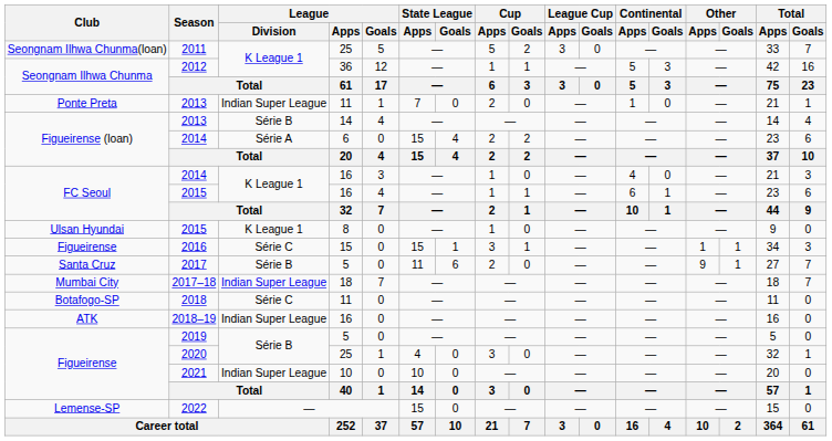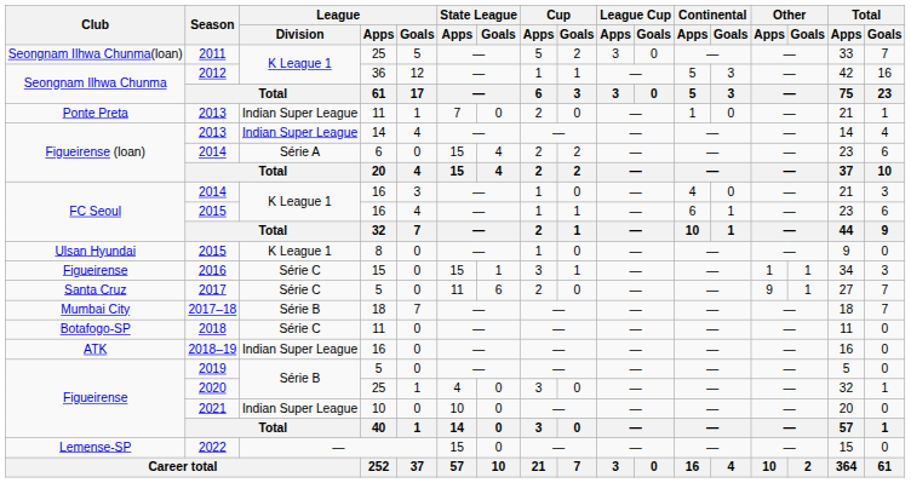 <table class="wikitable" style="text-align:center;">
 <tr>
 <th rowspan="2">Club</th>
 <th rowspan="2">Season</th>
 <th colspan="3">League</th>
 <th colspan="2">State League</th>
 <th colspan="2">Cup</th>
 <th colspan="2">League Cup</th>
 <th colspan="2">Continental</th>
 <th colspan="2">Other</th>
 <th colspan="2">Total</th>
 </tr>
 <tr>
 <th>Division</th>
 <th>Apps</th>
 <th>Goals</th>
 <th>Apps</th>
 <th>Goals</th>
 <th>Apps</th>
 <th>Goals</th>
 <th>Apps</th>
 <th>Goals</th>
 <th>Apps</th>
 <th>Goals</th>
 <th>Apps</th>
 <th>Goals</th>
 <th>Apps</th>
 <th>Goals</th>
 </tr>
 <tr>
 <td><a href='#'>Seongnam Ilhwa Chunma</a>(loan)</td>
 <td><a href='#'>2011</a></td>
 <td rowspan="2"><a href='#'>K League 1</a></td>
 <td>25</td>
 <td>5</td>
 <td colspan="2">—</td>
 <td>5</td>
 <td>2</td>
 <td>3</td>
 <td>0</td>
 <td colspan="2">—</td>
 <td colspan="2">—</td>
 <td>33</td>
 <td>7</td>
 </tr>
 <tr>
 <td rowspan="2"><a href='#'>Seongnam Ilhwa Chunma</a></td>
 <td><a href='#'>2012</a></td>
 <td>36</td>
 <td>12</td>
 <td colspan="2">—</td>
 <td>1</td>
 <td>1</td>
 <td colspan="2">—</td>
 <td>5</td>
 <td>3</td>
 <td colspan="2">—</td>
 <td>42</td>
 <td>16</td>
 </tr>
 <tr>
 <th colspan=2>Total</th>
 <th>61</th>
 <th>17</th>
 <th colspan="2">—</th>
 <th>6</th>
 <th>3</th>
 <th>3</th>
 <th>0</th>
 <th>5</th>
 <th>3</th>
 <th colspan="2">—</th>
 <th>75</th>
 <th>23</th>
 </tr>
 <tr>
 <td><a href='#'>Ponte Preta</a></td>
 <td><a href='#'>2013</a></td>
 <td>Indian Super League</td>
 <td>11</td>
 <td>1</td>
 <td>7</td>
 <td>0</td>
 <td>2</td>
 <td>0</td>
 <td colspan="2">—</td>
 <td>1</td>
 <td>0</td>
 <td colspan="2">—</td>
 <td>21</td>
 <td>1</td>
 </tr>
 <tr>
 <td rowspan="3"><a href='#'>Figueirense</a> (loan)</td>
 <td><a href='#'>2013</a></td>
-<td>Série B</td>
+<td><a href='#'>Indian Super League</a></td>
 <td>14</td>
 <td>4</td>
 <td colspan="2">—</td>
 <td colspan="2">—</td>
 <td colspan="2">—</td>
 <td colspan="2">—</td>
 <td colspan="2">—</td>
 <td>14</td>
 <td>4</td>
 </tr>
 <tr>
 <td><a href='#'>2014</a></td>
 <td>Série A</td>
 <td>6</td>
 <td>0</td>
 <td>15</td>
 <td>4</td>
 <td>2</td>
 <td>2</td>
 <td colspan="2">—</td>
 <td colspan="2">—</td>
 <td colspan="2">—</td>
 <td>23</td>
 <td>6</td>
 </tr>
 <tr>
 <th colspan=2>Total</th>
 <th>20</th>
 <th>4</th>
 <th>15</th>
 <th>4</th>
 <th>2</th>
 <th>2</th>
 <th colspan="2">—</th>
 <th colspan="2">—</th>
 <th colspan="2">—</th>
 <th>37</th>
 <th>10</th>
 </tr>
 <tr>
 <td rowspan="3"><a href='#'>FC Seoul</a></td>
 <td><a href='#'>2014</a></td>
 <td rowspan="2">K League 1</td>
 <td>16</td>
 <td>3</td>
 <td colspan="2">—</td>
 <td>1</td>
 <td>0</td>
 <td colspan="2">—</td>
 <td>4</td>
 <td>0</td>
 <td colspan="2">—</td>
 <td>21</td>
 <td>3</td>
 </tr>
 <tr>
 <td><a href='#'>2015</a></td>
 <td>16</td>
 <td>4</td>
 <td colspan="2">—</td>
 <td>1</td>
 <td>1</td>
 <td colspan="2">—</td>
 <td>6</td>
 <td>1</td>
 <td colspan="2">—</td>
 <td>23</td>
 <td>6</td>
 </tr>
 <tr>
 <th colspan=2>Total</th>
 <th>32</th>
 <th>7</th>
 <th colspan="2">—</th>
 <th>2</th>
 <th>1</th>
 <th colspan="2">—</th>
 <th>10</th>
 <th>1</th>
 <th colspan="2">—</th>
 <th>44</th>
 <th>9</th>
 </tr>
 <tr>
 <td><a href='#'>Ulsan Hyundai</a></td>
 <td><a href='#'>2015</a></td>
 <td>K League 1</td>
 <td>8</td>
 <td>0</td>
 <td colspan="2">—</td>
 <td>1</td>
 <td>0</td>
 <td colspan="2">—</td>
 <td colspan="2">—</td>
 <td colspan="2">—</td>
 <td>9</td>
 <td>0</td>
 </tr>
 <tr>
 <td><a href='#'>Figueirense</a></td>
 <td><a href='#'>2016</a></td>
 <td>Série C</td>
 <td>15</td>
 <td>0</td>
 <td>15</td>
 <td>1</td>
 <td>3</td>
 <td>1</td>
 <td colspan="2">—</td>
 <td colspan="2">—</td>
 <td>1</td>
 <td>1</td>
 <td>34</td>
 <td>3</td>
 </tr>
 <tr>
 <td><a href='#'>Santa Cruz</a></td>
 <td><a href='#'>2017</a></td>
-<td>Série B</td>
+<td>Série C</td>
 <td>5</td>
 <td>0</td>
 <td>11</td>
 <td>6</td>
 <td>2</td>
 <td>0</td>
 <td colspan="2">—</td>
 <td colspan="2">—</td>
 <td>9</td>
 <td>1</td>
 <td>27</td>
 <td>7</td>
 </tr>
 <tr>
 <td><a href='#'>Mumbai City</a></td>
 <td><a href='#'>2017–18</a></td>
-<td><a href='#'>Indian Super League</a></td>
+<td>Série B</td>
 <td>18</td>
 <td>7</td>
 <td colspan="2">—</td>
 <td colspan="2">—</td>
 <td colspan="2">—</td>
 <td colspan="2">—</td>
 <td colspan="2">—</td>
 <td>18</td>
 <td>7</td>
 </tr>
 <tr>
 <td><a href='#'>Botafogo-SP</a></td>
 <td><a href='#'>2018</a></td>
 <td>Série C</td>
 <td>11</td>
 <td>0</td>
 <td colspan="2">—</td>
 <td colspan="2">—</td>
 <td colspan="2">—</td>
 <td colspan="2">—</td>
 <td colspan="2">—</td>
 <td>11</td>
 <td>0</td>
 </tr>
 <tr>
 <td><a href='#'>ATK</a></td>
 <td><a href='#'>2018–19</a></td>
 <td>Indian Super League</td>
 <td>16</td>
 <td>0</td>
 <td colspan="2">—</td>
 <td colspan="2">—</td>
 <td colspan="2">—</td>
 <td colspan="2">—</td>
 <td colspan="2">—</td>
 <td>16</td>
 <td>0</td>
 </tr>
 <tr>
 <td rowspan="4"><a href='#'>Figueirense</a></td>
 <td><a href='#'>2019</a></td>
 <td rowspan="2">Série B</td>
 <td>5</td>
 <td>0</td>
 <td colspan="2">—</td>
 <td colspan="2">—</td>
 <td colspan="2">—</td>
 <td colspan="2">—</td>
 <td colspan="2">—</td>
 <td>5</td>
 <td>0</td>
 </tr>
 <tr>
 <td><a href='#'>2020</a></td>
 <td>25</td>
 <td>1</td>
 <td>4</td>
 <td>0</td>
 <td>3</td>
 <td>0</td>
 <td colspan="2">—</td>
 <td colspan="2">—</td>
 <td colspan="2">—</td>
 <td>32</td>
 <td>1</td>
 </tr>
 <tr>
 <td><a href='#'>2021</a></td>
 <td>Indian Super League</td>
 <td>10</td>
 <td>0</td>
 <td>10</td>
 <td>0</td>
 <td colspan="2">—</td>
 <td colspan="2">—</td>
 <td colspan="2">—</td>
 <td colspan="2">—</td>
 <td>20</td>
 <td>0</td>
 </tr>
 <tr>
 <th colspan=2>Total</th>
 <th>40</th>
 <th>1</th>
 <th>14</th>
 <th>0</th>
 <th>3</th>
 <th>0</th>
 <th colspan="2">—</th>
 <th colspan="2">—</th>
 <th colspan="2">—</th>
 <th>57</th>
 <th>1</th>
 </tr>
 <tr>
 <td><a href='#'>Lemense-SP</a></td>
 <td><a href='#'>2022</a></td>
 <td colspan="3">—</td>
 <td>15</td>
 <td>0</td>
 <td colspan="2">—</td>
 <td colspan="2">—</td>
 <td colspan="2">—</td>
 <td colspan="2">—</td>
 <td>15</td>
 <td>0</td>
 </tr>
 <tr>
 <th colspan=3>Career total</th>
 <th>252</th>
 <th>37</th>
 <th>57</th>
 <th>10</th>
 <th>21</th>
 <th>7</th>
 <th>3</th>
 <th>0</th>
 <th>16</th>
 <th>4</th>
 <th>10</th>
 <th>2</th>
 <th>364</th>
 <th>61</th>
 </tr>
 </table>
